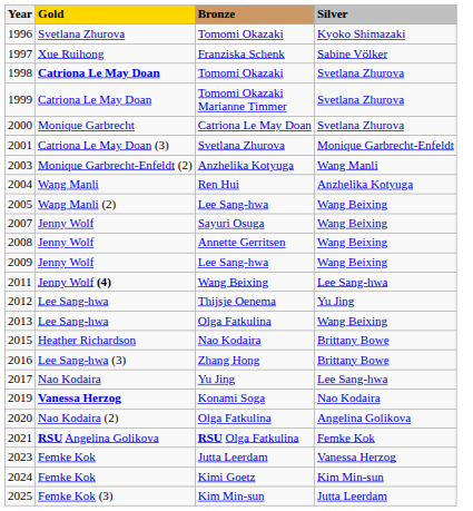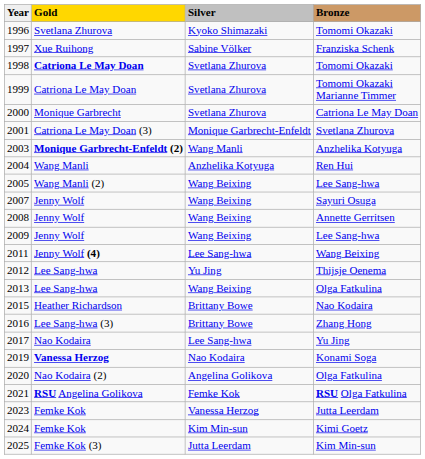 <table class="wikitable">
 <tr align="left" bgcolor="#efefef">
 <td><strong>Year</strong></td>
 <td bgcolor=gold><strong>Gold</strong></td>
+<td bgcolor=silver><strong>Silver</strong></td>
 <td bgcolor=cc9966><strong>Bronze</strong></td>
-<td bgcolor=silver><strong>Silver</strong></td>
 </tr>
 <tr>
 <td>1996</td>
 <td> <a href='#'>Svetlana Zhurova</a></td>
+<td> <a href='#'>Kyoko Shimazaki</a></td>
 <td> <a href='#'>Tomomi Okazaki</a></td>
-<td> <a href='#'>Kyoko Shimazaki</a></td>
 </tr>
 <tr>
 <td>1997</td>
 <td> <a href='#'>Xue Ruihong</a></td>
+<td> <a href='#'>Sabine Völker</a></td>
 <td> <a href='#'>Franziska Schenk</a></td>
-<td> <a href='#'>Sabine Völker</a></td>
 </tr>
 <tr>
 <td>1998</td>
 <td><strong> <a href='#'>Catriona Le May Doan</a></strong></td>
+<td> <a href='#'>Svetlana Zhurova</a></td>
 <td> <a href='#'>Tomomi Okazaki</a></td>
-<td> <a href='#'>Svetlana Zhurova</a></td>
 </tr>
 <tr>
 <td>1999</td>
 <td> <a href='#'>Catriona Le May Doan</a></td>
+<td> <a href='#'>Svetlana Zhurova</a></td>
 <td> <a href='#'>Tomomi Okazaki</a> <br>  <a href='#'>Marianne Timmer</a></td>
-<td> <a href='#'>Svetlana Zhurova</a></td>
 </tr>
 <tr>
 <td>2000</td>
 <td> <a href='#'>Monique Garbrecht</a></td>
+<td> <a href='#'>Svetlana Zhurova</a></td>
 <td> <a href='#'>Catriona Le May Doan</a></td>
-<td> <a href='#'>Svetlana Zhurova</a></td>
 </tr>
 <tr>
 <td>2001</td>
 <td> <a href='#'>Catriona Le May Doan</a> (3)</td>
+<td> <a href='#'>Monique Garbrecht-Enfeldt</a></td>
 <td> <a href='#'>Svetlana Zhurova</a></td>
-<td> <a href='#'>Monique Garbrecht-Enfeldt</a></td>
 </tr>
 <tr>
 <td>2003</td>
-<td> <a href='#'>Monique Garbrecht-Enfeldt</a> (2)</td>
+<td><strong> <a href='#'>Monique Garbrecht-Enfeldt</a> (2)</strong></td>
+<td> <a href='#'>Wang Manli</a></td>
 <td> <a href='#'>Anzhelika Kotyuga</a></td>
-<td> <a href='#'>Wang Manli</a></td>
 </tr>
 <tr>
 <td>2004</td>
 <td> <a href='#'>Wang Manli</a></td>
+<td> <a href='#'>Anzhelika Kotyuga</a></td>
 <td> <a href='#'>Ren Hui</a></td>
-<td> <a href='#'>Anzhelika Kotyuga</a></td>
 </tr>
 <tr>
 <td>2005</td>
 <td> <a href='#'>Wang Manli</a> (2)</td>
+<td> <a href='#'>Wang Beixing</a></td>
+<td> <a href='#'>Lee Sang-hwa</a></td>
+</tr>
+<tr>
+<td>2007</td>
+<td> <a href='#'>Jenny Wolf</a></td>
+<td> <a href='#'>Wang Beixing</a></td>
+<td> <a href='#'>Sayuri Osuga</a></td>
+</tr>
+<tr>
+<td>2008</td>
+<td> <a href='#'>Jenny Wolf</a></td>
+<td> <a href='#'>Wang Beixing</a></td>
+<td> <a href='#'>Annette Gerritsen</a></td>
+</tr>
+<tr>
+<td>2009</td>
+<td> <a href='#'>Jenny Wolf</a></td>
+<td> <a href='#'>Wang Beixing</a></td>
+<td> <a href='#'>Lee Sang-hwa</a></td>
+</tr>
+<tr>
+<td>2011</td>
+<td> <a href='#'>Jenny Wolf</a> <strong>(4)</strong></td>
 <td> <a href='#'>Lee Sang-hwa</a></td>
 <td> <a href='#'>Wang Beixing</a></td>
 </tr>
 <tr>
-<td>2007</td>
-<td> <a href='#'>Jenny Wolf</a></td>
-<td> <a href='#'>Sayuri Osuga</a></td>
-<td> <a href='#'>Wang Beixing</a></td>
-</tr>
-<tr>
-<td>2008</td>
-<td> <a href='#'>Jenny Wolf</a></td>
-<td> <a href='#'>Annette Gerritsen</a></td>
-<td> <a href='#'>Wang Beixing</a></td>
-</tr>
-<tr>
-<td>2009</td>
-<td> <a href='#'>Jenny Wolf</a></td>
-<td> <a href='#'>Lee Sang-hwa</a></td>
-<td> <a href='#'>Wang Beixing</a></td>
-</tr>
-<tr>
-<td>2011</td>
-<td> <a href='#'>Jenny Wolf</a> <strong>(4)</strong></td>
-<td> <a href='#'>Wang Beixing</a></td>
-<td> <a href='#'>Lee Sang-hwa</a></td>
-</tr>
-<tr>
 <td>2012</td>
 <td> <a href='#'>Lee Sang-hwa</a></td>
+<td> <a href='#'>Yu Jing</a></td>
 <td> <a href='#'>Thijsje Oenema</a></td>
-<td> <a href='#'>Yu Jing</a></td>
 </tr>
 <tr>
 <td>2013</td>
 <td> <a href='#'>Lee Sang-hwa</a></td>
+<td> <a href='#'>Wang Beixing</a></td>
 <td> <a href='#'>Olga Fatkulina</a></td>
-<td> <a href='#'>Wang Beixing</a></td>
 </tr>
 <tr>
 <td>2015</td>
 <td> <a href='#'>Heather Richardson</a></td>
+<td> <a href='#'>Brittany Bowe</a></td>
 <td> <a href='#'>Nao Kodaira</a></td>
-<td> <a href='#'>Brittany Bowe</a></td>
 </tr>
 <tr>
 <td>2016</td>
 <td> <a href='#'>Lee Sang-hwa</a> (3)</td>
+<td> <a href='#'>Brittany Bowe</a></td>
 <td> <a href='#'>Zhang Hong</a></td>
-<td> <a href='#'>Brittany Bowe</a></td>
 </tr>
 <tr>
 <td>2017</td>
 <td> <a href='#'>Nao Kodaira</a></td>
+<td> <a href='#'>Lee Sang-hwa</a></td>
 <td> <a href='#'>Yu Jing</a></td>
-<td> <a href='#'>Lee Sang-hwa</a></td>
 </tr>
 <tr>
 <td>2019</td>
 <td><strong> <a href='#'>Vanessa Herzog</a></strong></td>
+<td> <a href='#'>Nao Kodaira</a></td>
 <td> <a href='#'>Konami Soga</a></td>
-<td> <a href='#'>Nao Kodaira</a></td>
 </tr>
 <tr>
 <td>2020</td>
 <td> <a href='#'>Nao Kodaira</a> (2)</td>
+<td> <a href='#'>Angelina Golikova</a></td>
 <td> <a href='#'>Olga Fatkulina</a></td>
-<td> <a href='#'>Angelina Golikova</a></td>
 </tr>
 <tr>
 <td>2021</td>
 <td><strong><a href='#'>RSU</a></strong> <a href='#'>Angelina Golikova</a></td>
+<td> <a href='#'>Femke Kok</a></td>
 <td><strong><a href='#'>RSU</a></strong> <a href='#'>Olga Fatkulina</a></td>
-<td> <a href='#'>Femke Kok</a></td>
 </tr>
 <tr>
 <td>2023</td>
 <td> <a href='#'>Femke Kok</a></td>
+<td> <a href='#'>Vanessa Herzog</a></td>
 <td> <a href='#'>Jutta Leerdam</a></td>
-<td> <a href='#'>Vanessa Herzog</a></td>
 </tr>
 <tr>
 <td>2024</td>
 <td> <a href='#'>Femke Kok</a></td>
+<td> <a href='#'>Kim Min-sun</a></td>
 <td> <a href='#'>Kimi Goetz</a></td>
-<td> <a href='#'>Kim Min-sun</a></td>
 </tr>
 <tr>
 <td>2025</td>
 <td> <a href='#'>Femke Kok</a> (3)</td>
+<td> <a href='#'>Jutta Leerdam</a></td>
 <td> <a href='#'>Kim Min-sun</a></td>
-<td> <a href='#'>Jutta Leerdam</a></td>
 </tr>
 </table>
